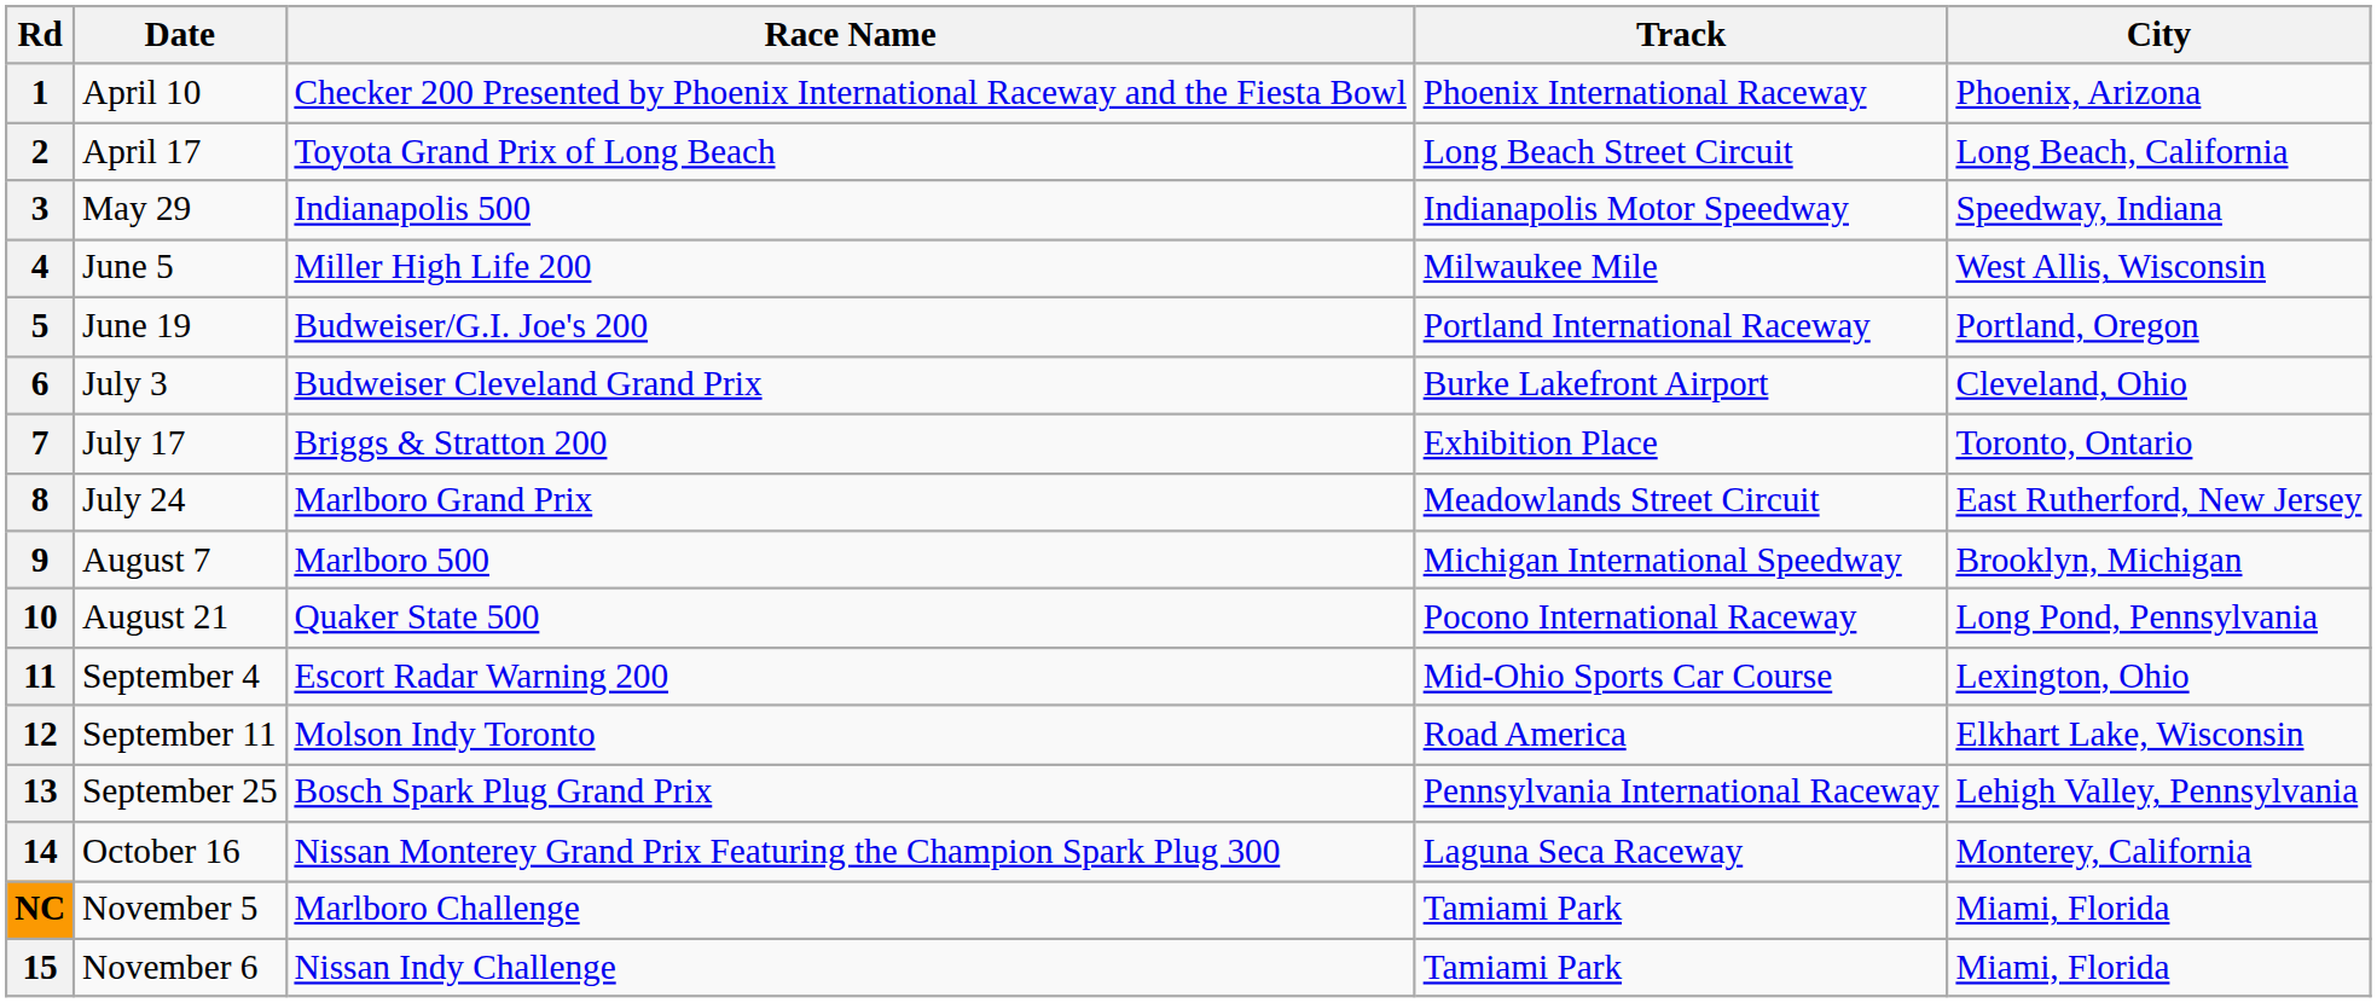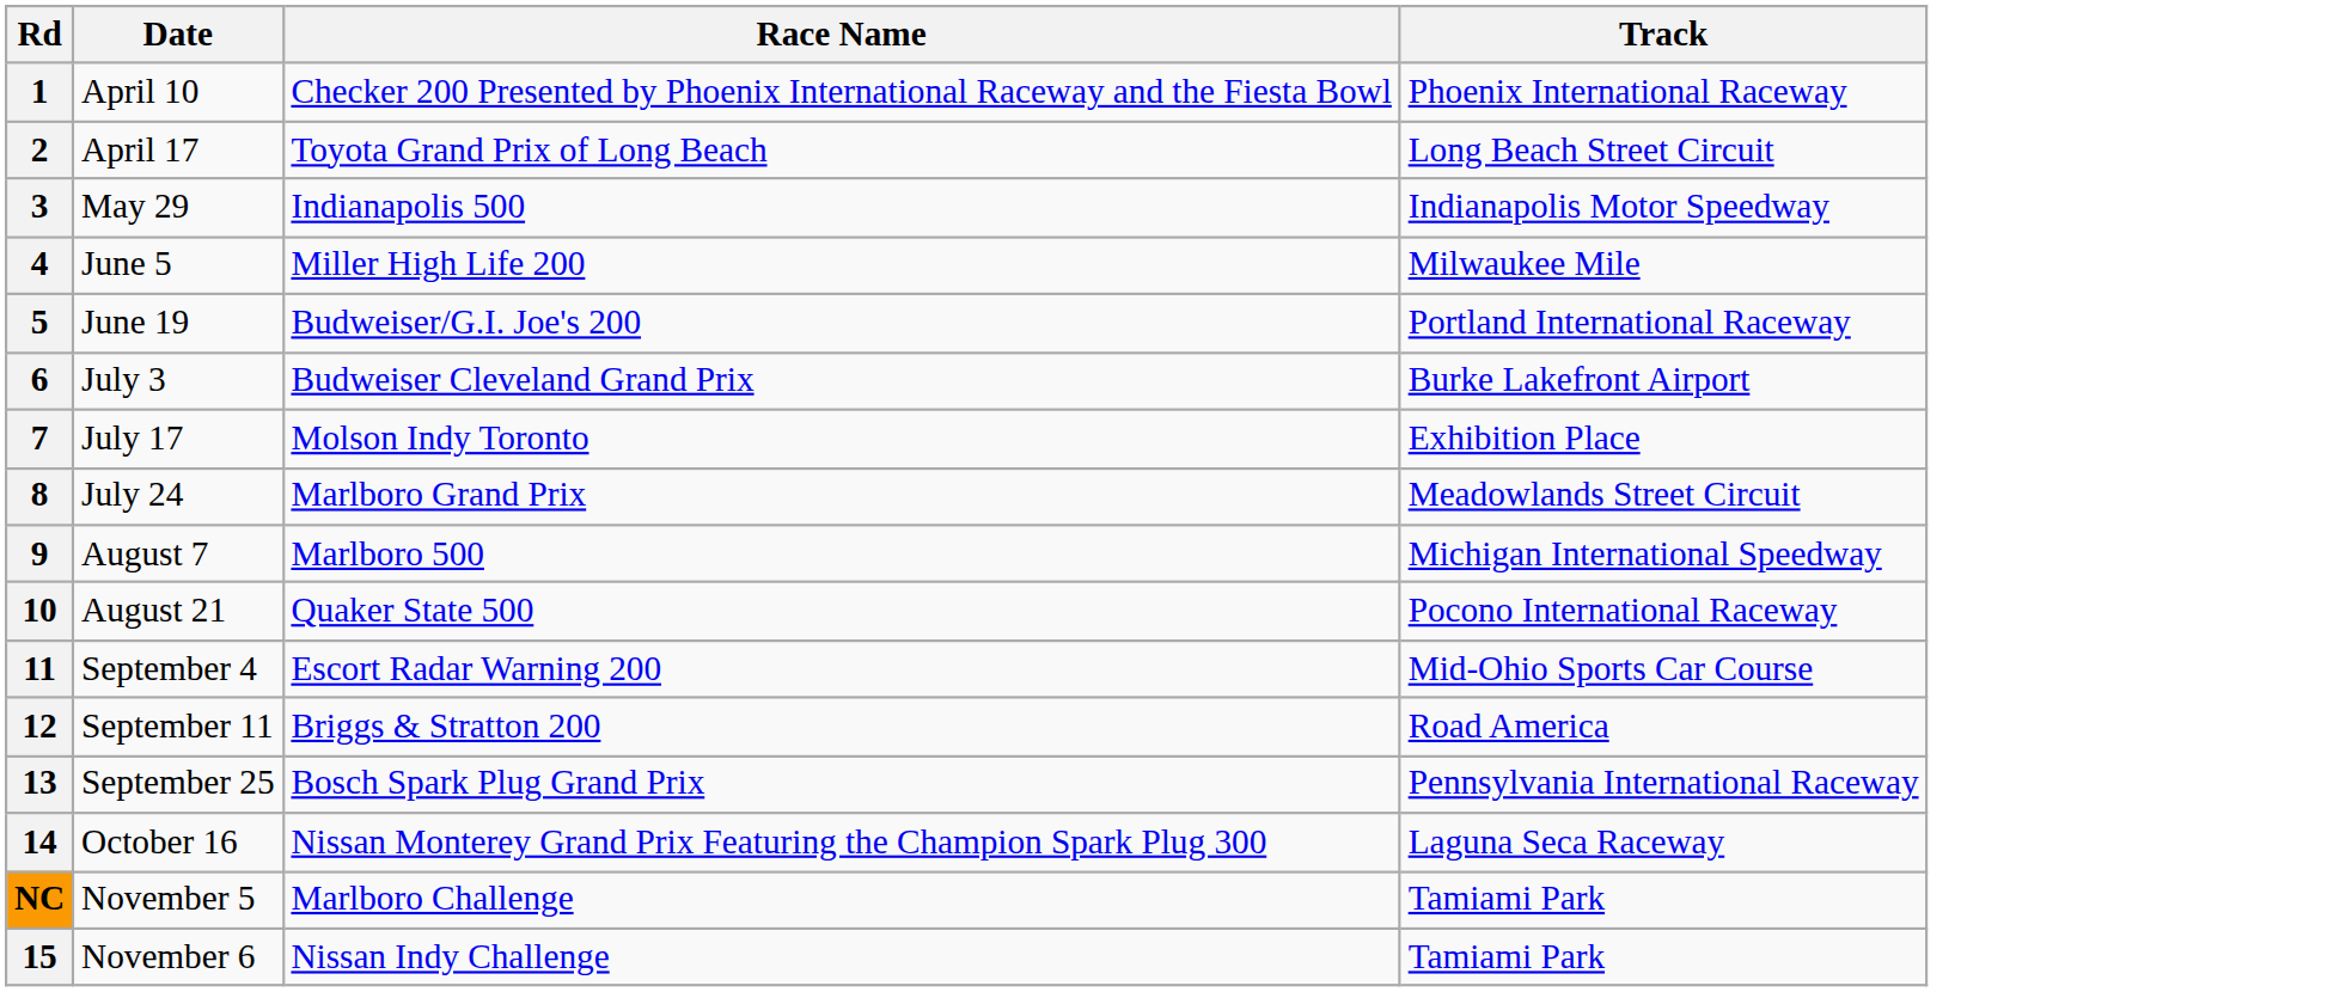 <table class="wikitable" style="font-size: 85%;">
 <tr>
 <th>Rd</th>
 <th>Date</th>
 <th>Race Name</th>
 <th>Track</th>
-<th>City</th>
 </tr>
 <tr>
 <th>1</th>
 <td>April 10</td>
 <td><a href='#'>Checker 200 Presented by Phoenix International Raceway and the Fiesta Bowl</a></td>
 <td> <a href='#'>Phoenix International Raceway</a></td>
-<td><a href='#'>Phoenix, Arizona</a></td>
 </tr>
 <tr>
 <th>2</th>
 <td>April 17</td>
 <td><a href='#'>Toyota Grand Prix of Long Beach</a></td>
 <td> <a href='#'>Long Beach Street Circuit</a></td>
-<td><a href='#'>Long Beach, California</a></td>
 </tr>
 <tr>
 <th>3</th>
 <td>May 29</td>
 <td><a href='#'>Indianapolis 500</a></td>
 <td> <a href='#'>Indianapolis Motor Speedway</a></td>
-<td><a href='#'>Speedway, Indiana</a></td>
 </tr>
 <tr>
 <th>4</th>
 <td>June 5</td>
 <td><a href='#'>Miller High Life 200</a></td>
 <td> <a href='#'>Milwaukee Mile</a></td>
-<td><a href='#'>West Allis, Wisconsin</a></td>
 </tr>
 <tr>
 <th>5</th>
 <td>June 19</td>
 <td><a href='#'>Budweiser/G.I. Joe's 200</a></td>
 <td> <a href='#'>Portland International Raceway</a></td>
-<td><a href='#'>Portland, Oregon</a></td>
 </tr>
 <tr>
 <th>6</th>
 <td>July 3</td>
 <td><a href='#'>Budweiser Cleveland Grand Prix</a></td>
 <td> <a href='#'>Burke Lakefront Airport</a></td>
-<td><a href='#'>Cleveland, Ohio</a></td>
 </tr>
 <tr>
 <th>7</th>
 <td>July 17</td>
-<td><a href='#'>Briggs & Stratton 200</a></td>
+<td><a href='#'>Molson Indy Toronto</a></td>
 <td> <a href='#'>Exhibition Place</a></td>
-<td><a href='#'>Toronto, Ontario</a></td>
 </tr>
 <tr>
 <th>8</th>
 <td>July 24</td>
 <td><a href='#'>Marlboro Grand Prix</a></td>
 <td> <a href='#'>Meadowlands Street Circuit</a></td>
-<td><a href='#'>East Rutherford, New Jersey</a></td>
 </tr>
 <tr>
 <th>9</th>
 <td>August 7</td>
 <td><a href='#'>Marlboro 500</a></td>
 <td> <a href='#'>Michigan International Speedway</a></td>
-<td><a href='#'>Brooklyn, Michigan</a></td>
 </tr>
 <tr>
 <th>10</th>
 <td>August 21</td>
 <td><a href='#'>Quaker State 500</a></td>
 <td> <a href='#'>Pocono International Raceway</a></td>
-<td><a href='#'>Long Pond, Pennsylvania</a></td>
 </tr>
 <tr>
 <th>11</th>
 <td>September 4</td>
 <td><a href='#'>Escort Radar Warning 200</a></td>
 <td> <a href='#'>Mid-Ohio Sports Car Course</a></td>
-<td><a href='#'>Lexington, Ohio</a></td>
 </tr>
 <tr>
 <th>12</th>
 <td>September 11</td>
-<td><a href='#'>Molson Indy Toronto</a></td>
+<td><a href='#'>Briggs & Stratton 200</a></td>
 <td> <a href='#'>Road America</a></td>
-<td><a href='#'>Elkhart Lake, Wisconsin</a></td>
 </tr>
 <tr>
 <th>13</th>
 <td>September 25</td>
 <td><a href='#'>Bosch Spark Plug Grand Prix</a></td>
 <td> <a href='#'>Pennsylvania International Raceway</a></td>
-<td><a href='#'>Lehigh Valley, Pennsylvania</a></td>
 </tr>
 <tr>
 <th>14</th>
 <td>October 16</td>
 <td><a href='#'>Nissan Monterey Grand Prix Featuring the Champion Spark Plug 300</a></td>
 <td> <a href='#'>Laguna Seca Raceway</a></td>
-<td><a href='#'>Monterey, California</a></td>
 </tr>
 <tr>
 <th style="background:#fb9902; text-align:center;"><strong>NC</strong></th>
 <td>November 5</td>
 <td><a href='#'>Marlboro Challenge</a></td>
 <td> <a href='#'>Tamiami Park</a></td>
-<td><a href='#'>Miami, Florida</a></td>
 </tr>
 <tr>
 <th>15</th>
 <td>November 6</td>
 <td><a href='#'>Nissan Indy Challenge</a></td>
 <td> <a href='#'>Tamiami Park</a></td>
-<td><a href='#'>Miami, Florida</a></td>
 </tr>
 </table>
